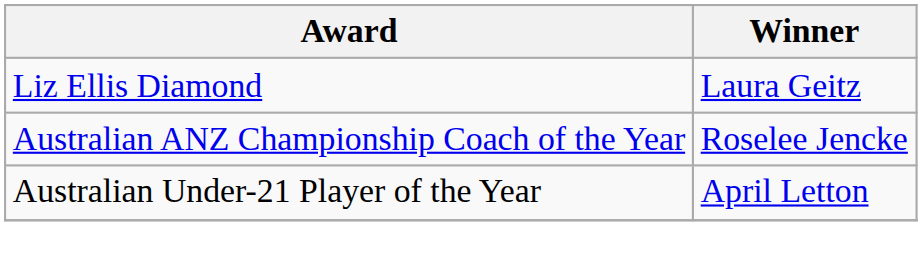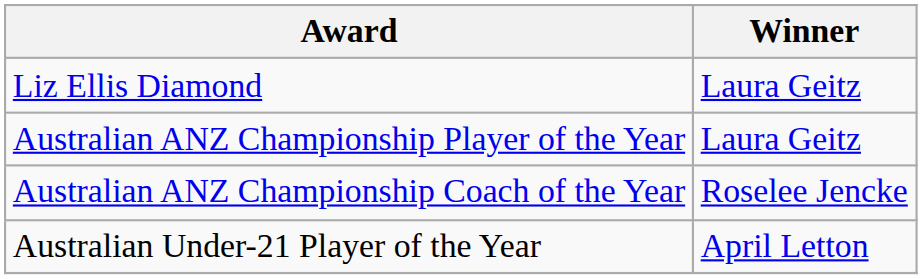 <table class="wikitable collapsible">
 <tr>
 <th>Award</th>
 <th>Winner</th>
 </tr>
 <tr>
 <td><a href='#'>Liz Ellis Diamond</a></td>
+<td><a href='#'>Laura Geitz</a></td>
+</tr>
+<tr>
+<td><a href='#'>Australian ANZ Championship Player of the Year</a></td>
 <td><a href='#'>Laura Geitz</a></td>
 </tr>
 <tr>
 <td><a href='#'>Australian ANZ Championship Coach of the Year</a></td>
 <td><a href='#'>Roselee Jencke</a></td>
 </tr>
 <tr>
 <td>Australian Under-21 Player of the Year</td>
 <td><a href='#'>April Letton</a></td>
 </tr>
 <tr>
 </tr>
 </table>
